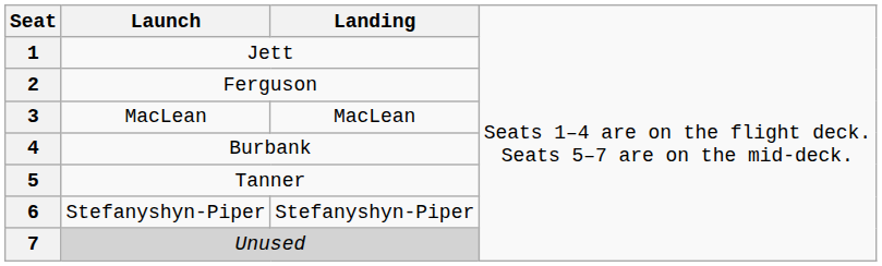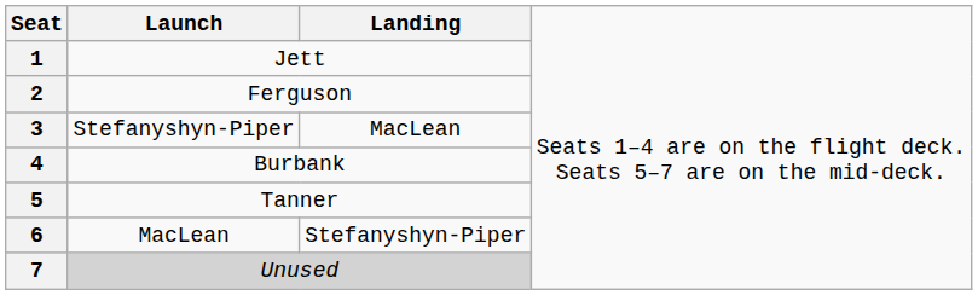 <table class="wikitable" style="text-align:center">
 <tr>
 <th>Seat</th>
 <th>Launch</th>
 <th>Landing</th>
 <td rowspan=8><br>Seats 1–4 are on the flight deck.<br>Seats 5–7 are on the mid-deck.</td>
 </tr>
 <tr>
 <th>1</th>
 <td colspan=2>Jett</td>
 </tr>
 <tr>
 <th>2</th>
 <td colspan=2>Ferguson</td>
 </tr>
 <tr>
 <th>3</th>
-<td>MacLean</td>
+<td>Stefanyshyn-Piper</td>
 <td>MacLean</td>
 </tr>
 <tr>
 <th>4</th>
 <td colspan=2>Burbank</td>
 </tr>
 <tr>
 <th>5</th>
 <td colspan=2>Tanner</td>
 </tr>
 <tr>
 <th>6</th>
-<td>Stefanyshyn-Piper</td>
+<td>MacLean</td>
 <td>Stefanyshyn-Piper</td>
 </tr>
 <tr>
 <th>7</th>
 <td colspan=2 style="background-color:lightgray"><em>Unused</em></td>
 </tr>
 </table>
